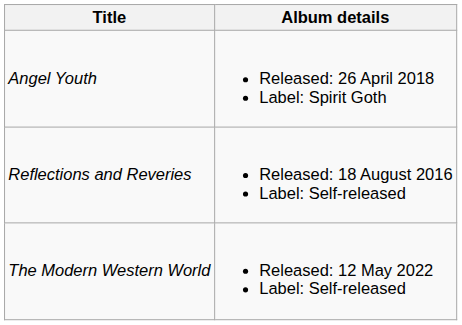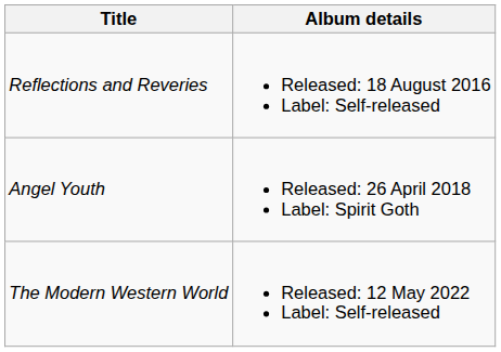 <table class="wikitable plainrowheaders" style="text-align:left;">
 <tr>
 <th scope="col">Title</th>
 <th scope="col">Album details</th>
 </tr>
 <tr>
+<td scope="row"><em>Reflections and Reveries</em></td>
+<td><br><ul><li>Released: 18 August 2016</li><li>Label: Self-released</li></ul></td>
+</tr>
+<tr>
 <td scope="row"><em>Angel Youth</em></td>
 <td><br><ul><li>Released: 26 April 2018</li><li>Label: Spirit Goth</li></ul></td>
-</tr>
-<tr>
-<td scope="row"><em>Reflections and Reveries</em></td>
-<td><br><ul><li>Released: 18 August 2016</li><li>Label: Self-released</li></ul></td>
 </tr>
 <tr>
 <td scope="row"><em>The Modern Western World</em></td>
 <td><br><ul><li>Released: 12 May 2022</li><li>Label: Self-released</li></ul></td>
 </tr>
 </table>
